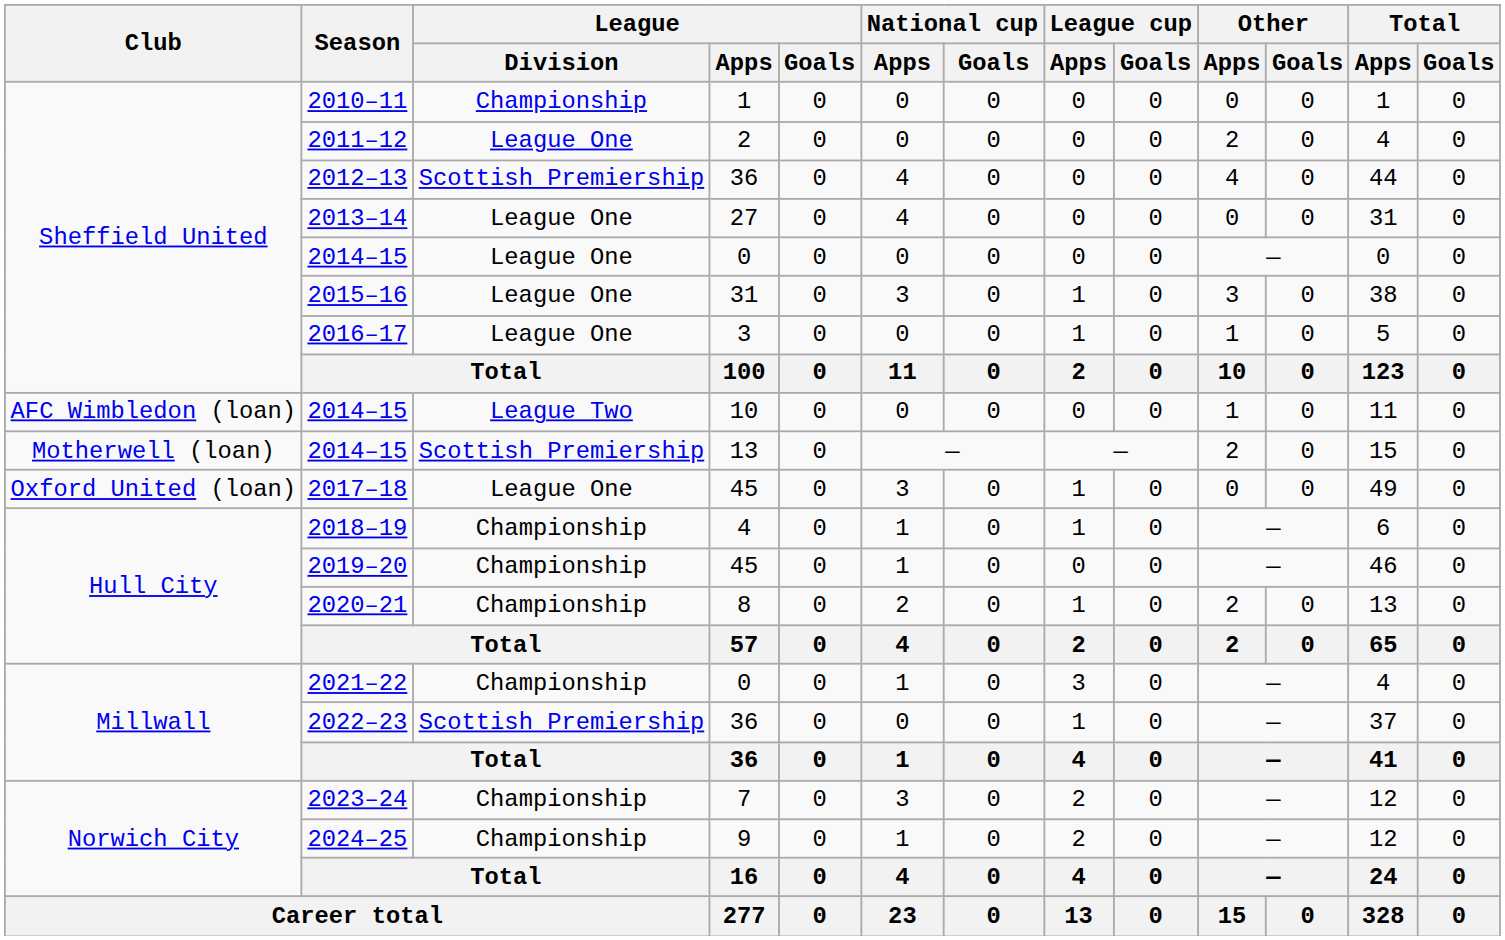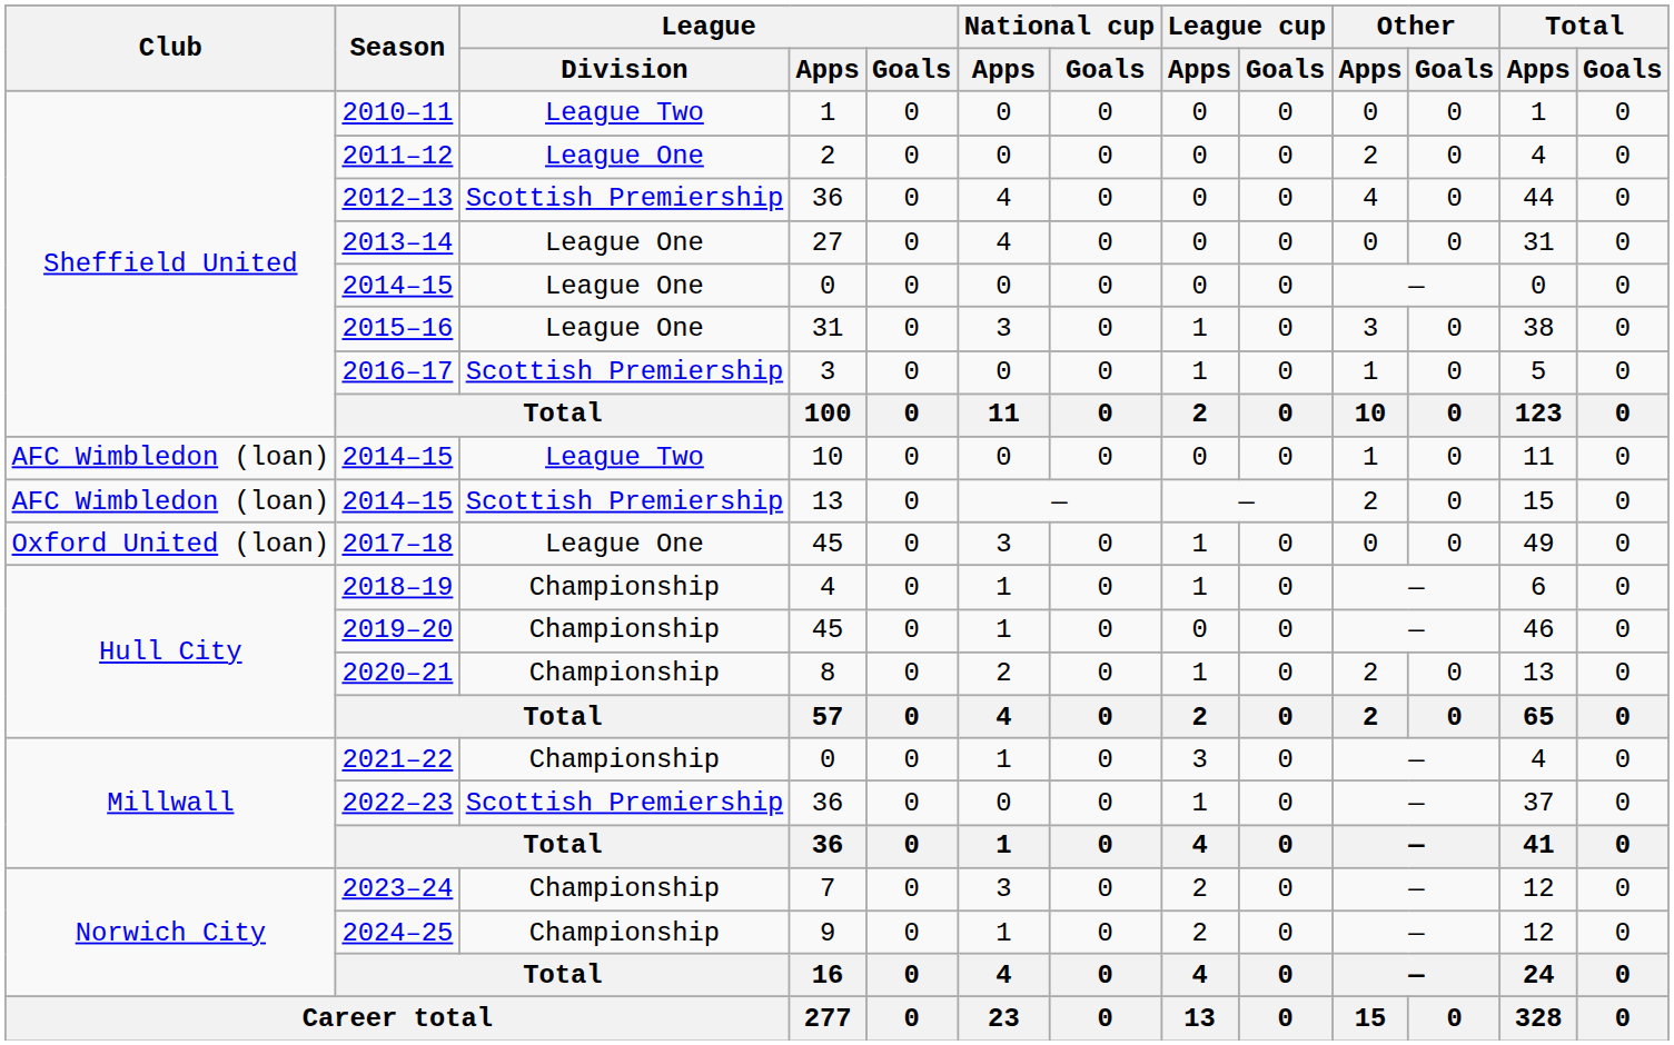 <table class="wikitable" style="text-align: center">
 <tr>
 <th rowspan="2">Club</th>
 <th rowspan="2">Season</th>
 <th colspan="3">League</th>
 <th colspan="2">National cup</th>
 <th colspan="2">League cup</th>
 <th colspan="2">Other</th>
 <th colspan="2">Total</th>
 </tr>
 <tr>
 <th>Division</th>
 <th>Apps</th>
 <th>Goals</th>
 <th>Apps</th>
 <th>Goals</th>
 <th>Apps</th>
 <th>Goals</th>
 <th>Apps</th>
 <th>Goals</th>
 <th>Apps</th>
 <th>Goals</th>
 </tr>
 <tr>
 <td rowspan="8"><a href='#'>Sheffield United</a></td>
 <td><a href='#'>2010–11</a></td>
-<td><a href='#'>Championship</a></td>
+<td><a href='#'>League Two</a></td>
 <td>1</td>
 <td>0</td>
 <td>0</td>
 <td>0</td>
 <td>0</td>
 <td>0</td>
 <td>0</td>
 <td>0</td>
 <td>1</td>
 <td>0</td>
 </tr>
 <tr>
 <td><a href='#'>2011–12</a></td>
 <td><a href='#'>League One</a></td>
 <td>2</td>
 <td>0</td>
 <td>0</td>
 <td>0</td>
 <td>0</td>
 <td>0</td>
 <td>2</td>
 <td>0</td>
 <td>4</td>
 <td>0</td>
 </tr>
 <tr>
 <td><a href='#'>2012–13</a></td>
 <td><a href='#'>Scottish Premiership</a></td>
 <td>36</td>
 <td>0</td>
 <td>4</td>
 <td>0</td>
 <td>0</td>
 <td>0</td>
 <td>4</td>
 <td>0</td>
 <td>44</td>
 <td>0</td>
 </tr>
 <tr>
 <td><a href='#'>2013–14</a></td>
 <td>League One</td>
 <td>27</td>
 <td>0</td>
 <td>4</td>
 <td>0</td>
 <td>0</td>
 <td>0</td>
 <td>0</td>
 <td>0</td>
 <td>31</td>
 <td>0</td>
 </tr>
 <tr>
 <td><a href='#'>2014–15</a></td>
 <td>League One</td>
 <td>0</td>
 <td>0</td>
 <td>0</td>
 <td>0</td>
 <td>0</td>
 <td>0</td>
 <td colspan="2">—</td>
 <td>0</td>
 <td>0</td>
 </tr>
 <tr>
 <td><a href='#'>2015–16</a></td>
 <td>League One</td>
 <td>31</td>
 <td>0</td>
 <td>3</td>
 <td>0</td>
 <td>1</td>
 <td>0</td>
 <td>3</td>
 <td>0</td>
 <td>38</td>
 <td>0</td>
 </tr>
 <tr>
 <td><a href='#'>2016–17</a></td>
-<td>League One</td>
+<td><a href='#'>Scottish Premiership</a></td>
 <td>3</td>
 <td>0</td>
 <td>0</td>
 <td>0</td>
 <td>1</td>
 <td>0</td>
 <td>1</td>
 <td>0</td>
 <td>5</td>
 <td>0</td>
 </tr>
 <tr>
 <th colspan="2">Total</th>
 <th>100</th>
 <th>0</th>
 <th>11</th>
 <th>0</th>
 <th>2</th>
 <th>0</th>
 <th>10</th>
 <th>0</th>
 <th>123</th>
 <th>0</th>
 </tr>
 <tr>
 <td><a href='#'>AFC Wimbledon</a> (loan)</td>
 <td><a href='#'>2014–15</a></td>
 <td><a href='#'>League Two</a></td>
 <td>10</td>
 <td>0</td>
 <td>0</td>
 <td>0</td>
 <td>0</td>
 <td>0</td>
 <td>1</td>
 <td>0</td>
 <td>11</td>
 <td>0</td>
 </tr>
 <tr>
-<td><a href='#'>Motherwell</a> (loan)</td>
+<td><a href='#'>AFC Wimbledon</a> (loan)</td>
 <td><a href='#'>2014–15</a></td>
 <td><a href='#'>Scottish Premiership</a></td>
 <td>13</td>
 <td>0</td>
 <td colspan="2">—</td>
 <td colspan="2">—</td>
 <td>2</td>
 <td>0</td>
 <td>15</td>
 <td>0</td>
 </tr>
 <tr>
 <td><a href='#'>Oxford United</a> (loan)</td>
 <td><a href='#'>2017–18</a></td>
 <td>League One</td>
 <td>45</td>
 <td>0</td>
 <td>3</td>
 <td>0</td>
 <td>1</td>
 <td>0</td>
 <td>0</td>
 <td>0</td>
 <td>49</td>
 <td>0</td>
 </tr>
 <tr>
 <td rowspan="4"><a href='#'>Hull City</a></td>
 <td><a href='#'>2018–19</a></td>
 <td>Championship</td>
 <td>4</td>
 <td>0</td>
 <td>1</td>
 <td>0</td>
 <td>1</td>
 <td>0</td>
 <td colspan="2">—</td>
 <td>6</td>
 <td>0</td>
 </tr>
 <tr>
 <td><a href='#'>2019–20</a></td>
 <td>Championship</td>
 <td>45</td>
 <td>0</td>
 <td>1</td>
 <td>0</td>
 <td>0</td>
 <td>0</td>
 <td colspan="2">—</td>
 <td>46</td>
 <td>0</td>
 </tr>
 <tr>
 <td><a href='#'>2020–21</a></td>
 <td>Championship</td>
 <td>8</td>
 <td>0</td>
 <td>2</td>
 <td>0</td>
 <td>1</td>
 <td>0</td>
 <td>2</td>
 <td>0</td>
 <td>13</td>
 <td>0</td>
 </tr>
 <tr>
 <th colspan="2">Total</th>
 <th>57</th>
 <th>0</th>
 <th>4</th>
 <th>0</th>
 <th>2</th>
 <th>0</th>
 <th>2</th>
 <th>0</th>
 <th>65</th>
 <th>0</th>
 </tr>
 <tr>
 <td rowspan="3"><a href='#'>Millwall</a></td>
 <td><a href='#'>2021–22</a></td>
 <td>Championship</td>
 <td>0</td>
 <td>0</td>
 <td>1</td>
 <td>0</td>
 <td>3</td>
 <td>0</td>
 <td colspan="2">—</td>
 <td>4</td>
 <td>0</td>
 </tr>
 <tr>
 <td><a href='#'>2022–23</a></td>
 <td><a href='#'>Scottish Premiership</a></td>
 <td>36</td>
 <td>0</td>
 <td>0</td>
 <td>0</td>
 <td>1</td>
 <td>0</td>
 <td colspan="2">—</td>
 <td>37</td>
 <td>0</td>
 </tr>
 <tr>
 <th colspan="2">Total</th>
 <th>36</th>
 <th>0</th>
 <th>1</th>
 <th>0</th>
 <th>4</th>
 <th>0</th>
 <th colspan="2">—</th>
 <th>41</th>
 <th>0</th>
 </tr>
 <tr>
 <td rowspan="3"><a href='#'>Norwich City</a></td>
 <td><a href='#'>2023–24</a></td>
 <td>Championship</td>
 <td>7</td>
 <td>0</td>
 <td>3</td>
 <td>0</td>
 <td>2</td>
 <td>0</td>
 <td colspan="2">—</td>
 <td>12</td>
 <td>0</td>
 </tr>
 <tr>
 <td><a href='#'>2024–25</a></td>
 <td>Championship</td>
 <td>9</td>
 <td>0</td>
 <td>1</td>
 <td>0</td>
 <td>2</td>
 <td>0</td>
 <td colspan="2">—</td>
 <td>12</td>
 <td>0</td>
 </tr>
 <tr>
 <th colspan="2">Total</th>
 <th>16</th>
 <th>0</th>
 <th>4</th>
 <th>0</th>
 <th>4</th>
 <th>0</th>
 <th colspan="2">—</th>
 <th>24</th>
 <th>0</th>
 </tr>
 <tr>
 <th colspan="3">Career total</th>
 <th>277</th>
 <th>0</th>
 <th>23</th>
 <th>0</th>
 <th>13</th>
 <th>0</th>
 <th>15</th>
 <th>0</th>
 <th>328</th>
 <th>0</th>
 </tr>
 </table>
